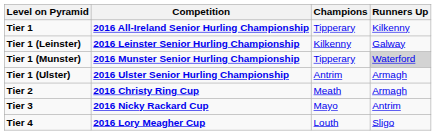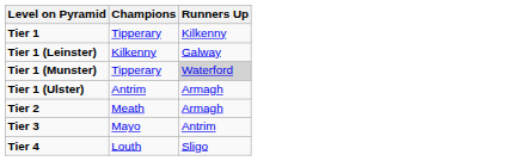 <table class="wikitable">
 <tr>
 <th>Level on Pyramid</th>
-<th>Competition</th>
 <th>Champions</th>
 <th>Runners Up</th>
 </tr>
 <tr>
 <td><strong>Tier 1</strong></td>
-<td><strong><a href='#'>2016 All-Ireland Senior Hurling Championship</a></strong></td>
 <td> <a href='#'>Tipperary</a></td>
 <td> <a href='#'>Kilkenny</a></td>
 </tr>
 <tr>
 <td><strong>Tier 1 (Leinster)</strong></td>
-<td><strong><a href='#'>2016 Leinster Senior Hurling Championship</a></strong></td>
 <td> <a href='#'>Kilkenny</a></td>
 <td> <a href='#'>Galway</a></td>
 </tr>
 <tr>
 <td><strong>Tier 1 (Munster)</strong></td>
-<td><a href='#'><strong>2016 Munster Senior Hurling Championship</strong></a></td>
 <td> <a href='#'>Tipperary</a></td>
 <td style="background: lightgrey;"> <a href='#'>Waterford</a></td>
 </tr>
 <tr>
 <td><strong>Tier 1 (Ulster)</strong></td>
-<td><strong><a href='#'>2016 Ulster Senior Hurling Championship</a></strong></td>
 <td> <a href='#'>Antrim</a></td>
 <td> <a href='#'>Armagh</a></td>
 </tr>
 <tr>
 <td><strong>Tier 2</strong></td>
-<td><strong><a href='#'>2016 Christy Ring Cup</a></strong></td>
 <td> <a href='#'>Meath</a></td>
 <td> <a href='#'>Armagh</a></td>
 </tr>
 <tr>
 <td><strong>Tier 3</strong></td>
-<td><strong><a href='#'>2016 Nicky Rackard Cup</a></strong></td>
 <td> <a href='#'>Mayo</a></td>
 <td> <a href='#'>Antrim</a></td>
 </tr>
 <tr>
 <td><strong>Tier 4</strong></td>
-<td><strong><a href='#'>2016 Lory Meagher Cup</a></strong></td>
 <td> <a href='#'>Louth</a></td>
 <td> <a href='#'>Sligo</a></td>
 </tr>
 </table>
